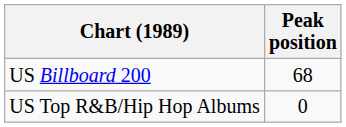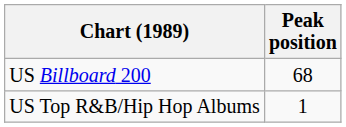 <table class="wikitable">
 <tr>
 <th>Chart (1989)</th>
 <th>Peak<br>position</th>
 </tr>
 <tr>
 <td>US <a href='#'><em>Billboard</em> 200</a></td>
 <td align="center">68</td>
 </tr>
 <tr>
 <td>US Top R&B/Hip Hop Albums</td>
-<td align="center">0</td>
+<td align="center">1</td>
 </tr>
 </table>
